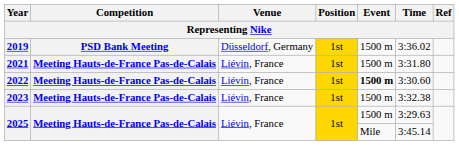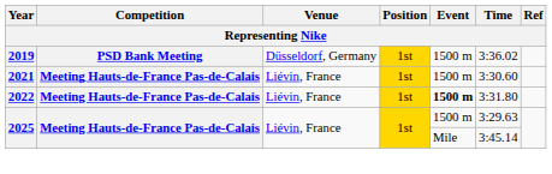 <table class="wikitable sortable">
 <tr>
 <th scope="col">Year</th>
 <th scope="col">Competition</th>
 <th scope="col">Venue</th>
 <th scope="col">Position</th>
 <th scope="col">Event</th>
 <th scope="col">Time</th>
 <th>Ref</th>
 </tr>
 <tr>
 <th colspan="7">Representing <a href='#'>Nike</a></th>
 </tr>
 <tr>
 <th scope="row"><a href='#'>2019</a></th>
 <th scope="row"><a href='#'>PSD Bank Meeting</a></th>
 <td><a href='#'>Düsseldorf</a>, Germany</td>
 <td style="text-align:center" bgcolor="gold">1st</td>
 <td>1500 m</td>
 <td>3:36.02 <strong></strong></td>
 <td></td>
 </tr>
 <tr>
 <th><a href='#'>2021</a></th>
 <th><a href='#'>Meeting Hauts-de-France Pas-de-Calais</a></th>
 <td><a href='#'>Liévin</a>, France</td>
 <td style="text-align:center" bgcolor="gold">1st</td>
 <td>1500 m</td>
-<td>3:31.80 <strong></strong></td>
+<td>3:30.60 <strong></strong></td>
 <td></td>
 </tr>
 <tr>
 <th><a href='#'>2022</a></th>
 <th><a href='#'>Meeting Hauts-de-France Pas-de-Calais</a></th>
 <td><a href='#'>Liévin</a>, France</td>
 <td style="text-align:center" bgcolor="gold">1st</td>
 <td><strong>1500 m</strong></td>
-<td>3:30.60 <strong></strong></td>
-<td></td>
-</tr>
-<tr>
-<th><a href='#'>2023</a></th>
-<th><a href='#'>Meeting Hauts-de-France Pas-de-Calais</a></th>
-<td><a href='#'>Liévin</a>, France</td>
-<td style="text-align:center" bgcolor="gold">1st</td>
-<td>1500 m</td>
-<td>3:32.38 <strong></strong></td>
+<td>3:31.80 <strong></strong></td>
 <td></td>
 </tr>
 <tr>
 <th rowspan="2"><a href='#'>2025</a></th>
 <th rowspan="2"><a href='#'>Meeting Hauts-de-France Pas-de-Calais</a></th>
 <td rowspan="2"><a href='#'>Liévin</a>, France</td>
 <td rowspan="2"style="text-align:center" bgcolor="gold">1st</td>
 <td>1500 m</td>
 <td>3:29.63 <strong></strong></td>
 <td rowspan="2"></td>
 </tr>
 <tr>
 <td>Mile</td>
 <td>3:45.14 <strong></strong></td>
 </tr>
 </table>
